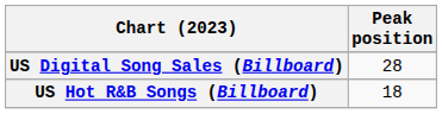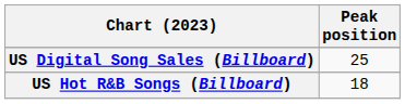 <table class="wikitable plainrowheaders" style="text-align:center">
 <tr>
 <th scope="col">Chart (2023)</th>
 <th scope="col">Peak<br>position</th>
 </tr>
 <tr>
 </tr>
 <tr>
 <th scope="row">US <a href='#'>Digital Song Sales</a> (<em><a href='#'>Billboard</a></em>)</th>
-<td>28</td>
+<td>25</td>
 </tr>
 <tr>
 </tr>
 <tr>
 <th scope="row">US <a href='#'>Hot R&B Songs</a> (<em><a href='#'>Billboard</a></em>)</th>
 <td>18</td>
 </tr>
 <tr>
 </tr>
 </table>
